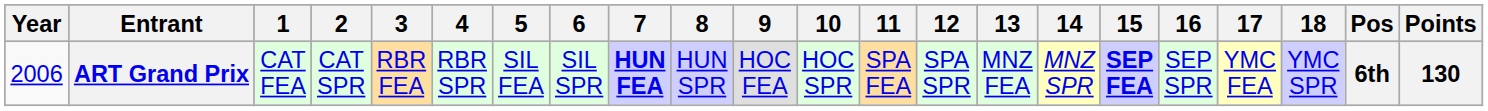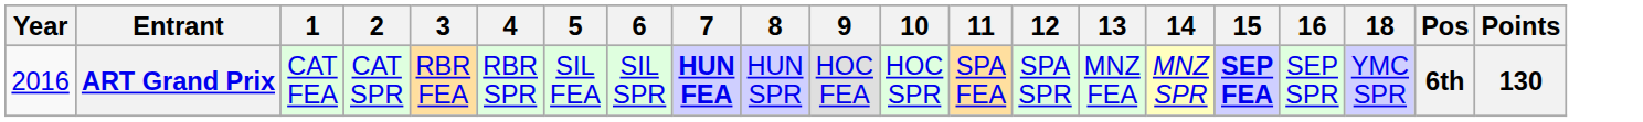 <table class="wikitable" style="text-align:center; font-size:85%">
 <tr>
 <th>Year</th>
 <th>Entrant</th>
 <th>1</th>
 <th>2</th>
 <th>3</th>
 <th>4</th>
 <th>5</th>
 <th>6</th>
 <th>7</th>
 <th>8</th>
 <th>9</th>
 <th>10</th>
 <th>11</th>
 <th>12</th>
 <th>13</th>
 <th>14</th>
 <th>15</th>
 <th>16</th>
-<th>17</th>
 <th>18</th>
 <th>Pos</th>
 <th>Points</th>
 </tr>
 <tr>
-<td><a href='#'>2006</a></td>
+<td><a href='#'>2016</a></td>
 <th nowrap><a href='#'>ART Grand Prix</a></th>
 <td style="background:#DFFFDF"><a href='#'>CAT<br>FEA</a><br></td>
 <td style="background:#DFFFDF"><a href='#'>CAT<br>SPR</a><br></td>
 <td style="background:#FFDF9F"><a href='#'>RBR<br>FEA</a><br></td>
 <td style="background:#DFFFDF"><a href='#'>RBR<br>SPR</a><br></td>
 <td style="background:#DFFFDF"><a href='#'>SIL<br>FEA</a><br></td>
 <td style="background:#DFFFDF"><a href='#'>SIL<br>SPR</a><br></td>
 <td style="background:#CFCFFF"><strong><a href='#'>HUN<br>FEA</a></strong><br></td>
 <td style="background:#CFCFFF"><a href='#'>HUN<br>SPR</a><br></td>
 <td style="background:#dfdfdf"><a href='#'>HOC<br>FEA</a><br></td>
 <td style="background:#DFFFDF"><a href='#'>HOC<br>SPR</a><br></td>
 <td style="background:#FFDF9F"><a href='#'>SPA<br>FEA</a><br></td>
 <td style="background:#DFFFDF"><a href='#'>SPA<br>SPR</a><br></td>
 <td style="background:#DFFFDF"><a href='#'>MNZ<br>FEA</a><br></td>
 <td style="background:#FFFFBF"><em><a href='#'>MNZ<br>SPR</a></em><br></td>
 <td style="background:#CFCFFF"><strong><a href='#'>SEP<br>FEA</a><br></strong></td>
 <td style="background:#DFFFDF"><a href='#'>SEP<br>SPR</a><br></td>
-<td style="background:#FFFFBF"><a href='#'>YMC<br>FEA</a><br></td>
 <td style="background:#CFCFFF"><a href='#'>YMC<br>SPR</a><br></td>
 <th>6th</th>
 <th>130</th>
 </tr>
 </table>
